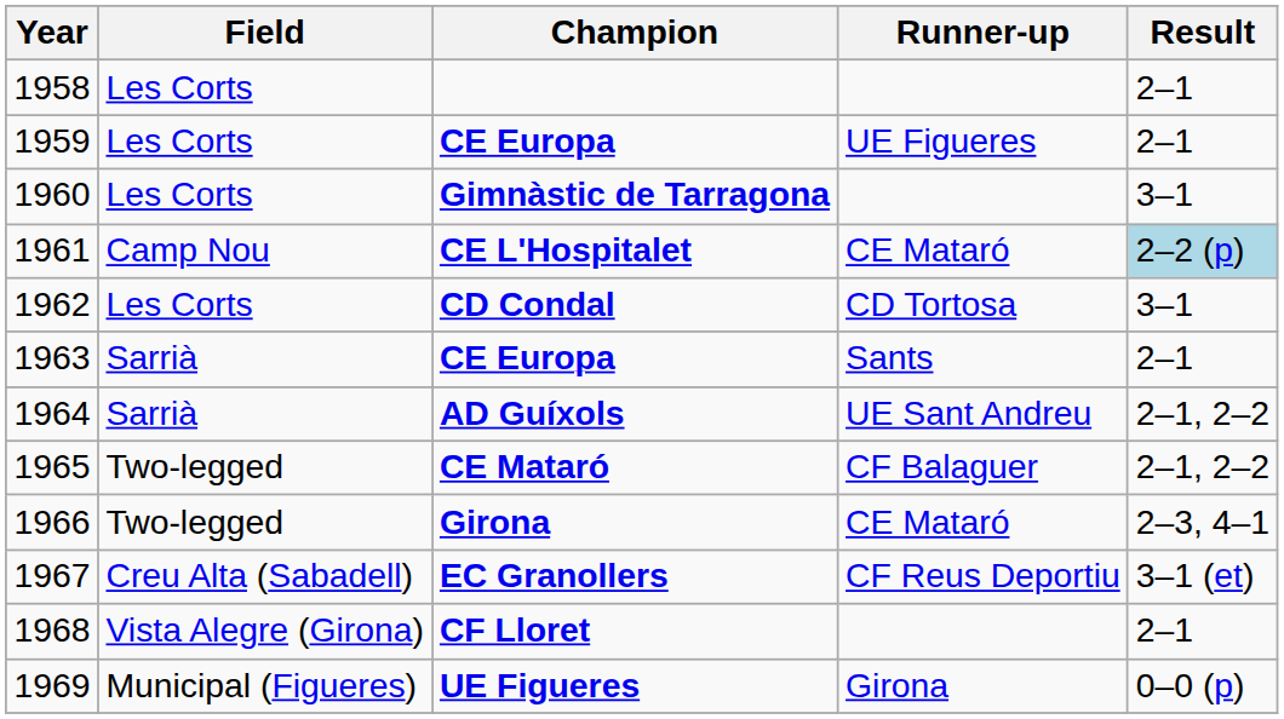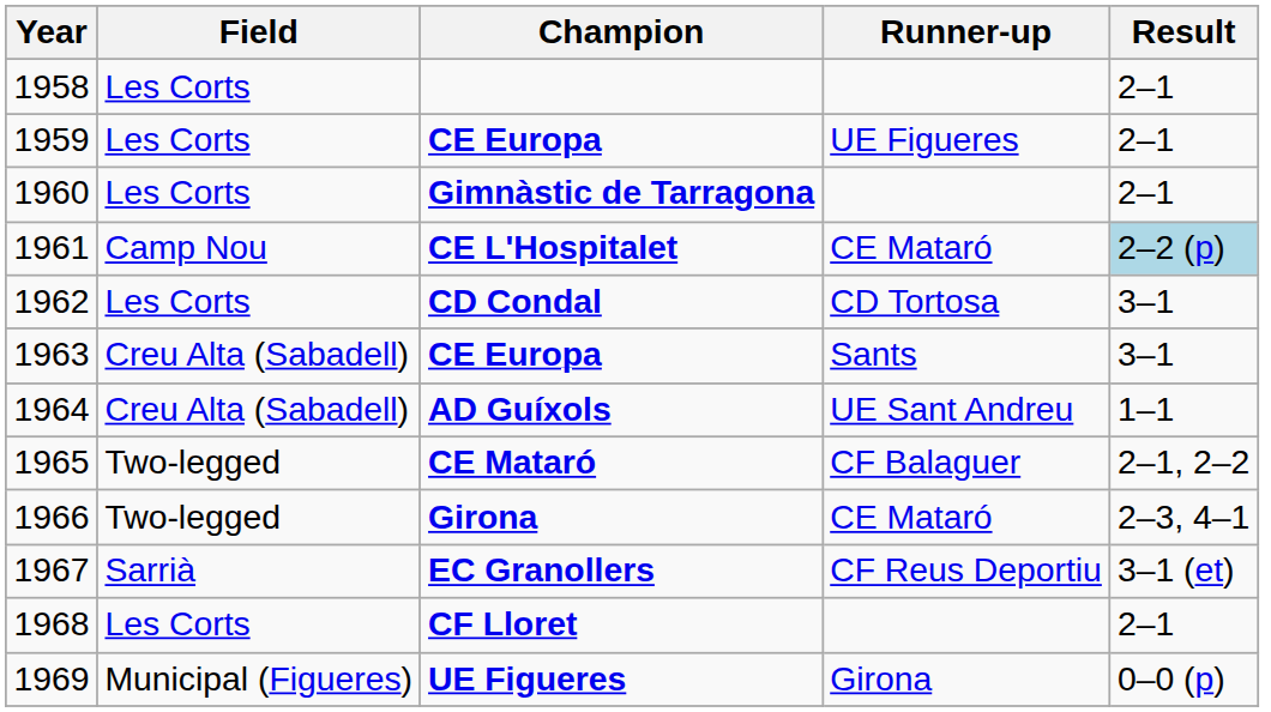 <table class="wikitable sortable">
 <tr>
 <th>Year</th>
 <th>Field</th>
 <th>Champion</th>
 <th>Runner-up</th>
 <th>Result</th>
 </tr>
 <tr>
 <td>1958</td>
 <td><a href='#'>Les Corts</a></td>
 <td><strong> </strong></td>
 <td> </td>
 <td>2–1</td>
 </tr>
 <tr>
 <td>1959</td>
 <td><a href='#'>Les Corts</a></td>
 <td><strong> <a href='#'>CE Europa</a></strong></td>
 <td> <a href='#'>UE Figueres</a></td>
 <td>2–1</td>
 </tr>
 <tr>
 <td>1960</td>
 <td><a href='#'>Les Corts</a></td>
 <td><strong> <a href='#'>Gimnàstic de Tarragona</a></strong></td>
 <td> </td>
-<td>3–1</td>
+<td>2–1</td>
 </tr>
 <tr>
 <td>1961</td>
 <td><a href='#'>Camp Nou</a></td>
 <td><strong> <a href='#'>CE L'Hospitalet</a></strong></td>
 <td> <a href='#'>CE Mataró</a></td>
 <td style="background: lightblue;">2–2 (<a href='#'>p</a>)</td>
 </tr>
 <tr>
 <td>1962</td>
 <td><a href='#'>Les Corts</a></td>
 <td><strong> <a href='#'>CD Condal</a></strong></td>
 <td><a href='#'>CD Tortosa</a></td>
 <td>3–1</td>
 </tr>
 <tr>
 <td>1963</td>
-<td><a href='#'>Sarrià</a></td>
+<td><a href='#'>Creu Alta</a> (<a href='#'>Sabadell</a>)</td>
 <td><strong> <a href='#'>CE Europa</a></strong></td>
 <td><a href='#'>Sants</a></td>
-<td>2–1</td>
+<td>3–1</td>
 </tr>
 <tr>
 <td>1964</td>
-<td><a href='#'>Sarrià</a></td>
+<td><a href='#'>Creu Alta</a> (<a href='#'>Sabadell</a>)</td>
 <td><strong> <a href='#'>AD Guíxols</a></strong></td>
 <td><a href='#'>UE Sant Andreu</a></td>
-<td>2–1, 2–2</td>
+<td>1–1 </td>
 </tr>
 <tr>
 <td>1965</td>
 <td>Two-legged</td>
 <td><strong> <a href='#'>CE Mataró</a></strong></td>
 <td> <a href='#'>CF Balaguer</a></td>
 <td>2–1, 2–2</td>
 </tr>
 <tr>
 <td>1966</td>
 <td>Two-legged</td>
 <td><strong> <a href='#'>Girona</a></strong></td>
 <td> <a href='#'>CE Mataró</a></td>
 <td>2–3, 4–1</td>
 </tr>
 <tr>
 <td>1967</td>
-<td><a href='#'>Creu Alta</a> (<a href='#'>Sabadell</a>)</td>
+<td><a href='#'>Sarrià</a></td>
 <td><strong> <a href='#'>EC Granollers</a></strong></td>
 <td> <a href='#'>CF Reus Deportiu</a></td>
 <td>3–1 (<a href='#'>et</a>)</td>
 </tr>
 <tr>
 <td>1968</td>
-<td><a href='#'>Vista Alegre</a> (<a href='#'>Girona</a>)</td>
+<td><a href='#'>Les Corts</a></td>
 <td><strong> <a href='#'>CF Lloret</a></strong></td>
 <td> </td>
 <td>2–1</td>
 </tr>
 <tr>
 <td>1969</td>
 <td>Municipal (<a href='#'>Figueres</a>)</td>
 <td><strong> <a href='#'>UE Figueres</a></strong></td>
 <td> <a href='#'>Girona</a></td>
 <td>0–0 (<a href='#'>p</a>)</td>
 </tr>
 </table>
